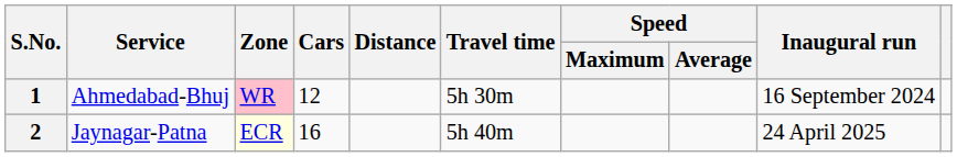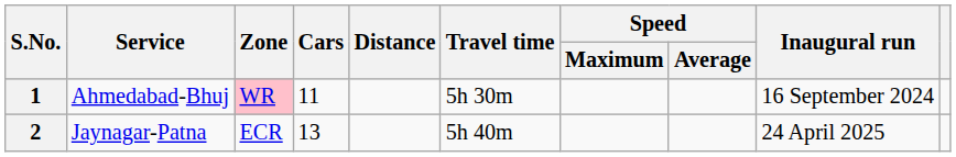 <table class="wikitable sortable" style="font-size: 90%;">
 <tr>
 <th rowspan="2">S.No.</th>
 <th rowspan="2">Service</th>
 <th rowspan="2">Zone</th>
 <th rowspan="2">Cars</th>
 <th rowspan="2">Distance</th>
 <th rowspan="2">Travel time</th>
 <th colspan="2">Speed</th>
 <th rowspan="2">Inaugural run</th>
 <th rowspan="2"></th>
 </tr>
 <tr>
 <th>Maximum</th>
 <th>Average</th>
 </tr>
 <tr>
 <th>1</th>
 <td><a href='#'>Ahmedabad</a>-<a href='#'>Bhuj</a></td>
 <td style="background: pink;"><a href='#'>WR</a></td>
-<td>12</td>
+<td>11</td>
 <td></td>
 <td>5h 30m</td>
 <td></td>
 <td></td>
 <td>16 September 2024</td>
 <td></td>
 </tr>
 <tr>
 <th>2</th>
 <td><a href='#'>Jaynagar</a>-<a href='#'>Patna</a></td>
-<td style="background: lightyellow;"><a href='#'>ECR</a></td>
-<td>16</td>
+<td><a href='#'>ECR</a></td>
+<td>13</td>
 <td></td>
 <td>5h 40m</td>
 <td></td>
 <td></td>
 <td>24 April 2025</td>
 <td></td>
 </tr>
 </table>
